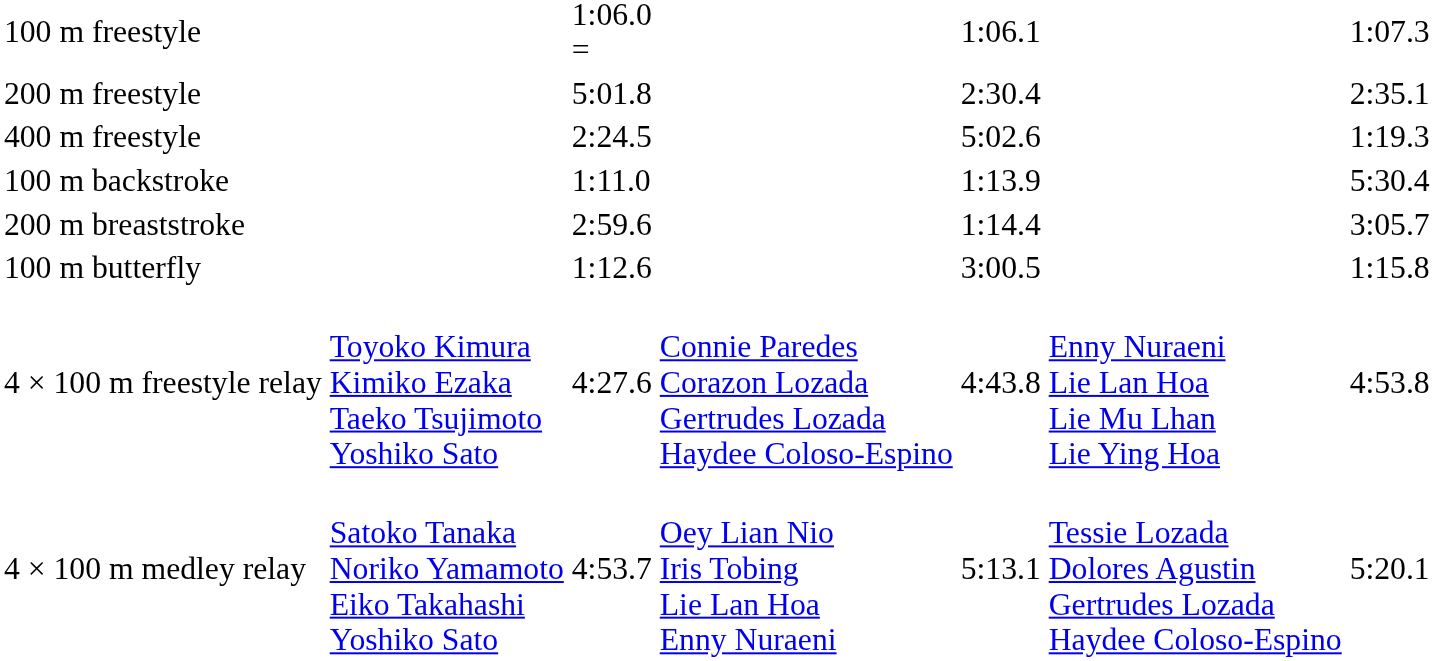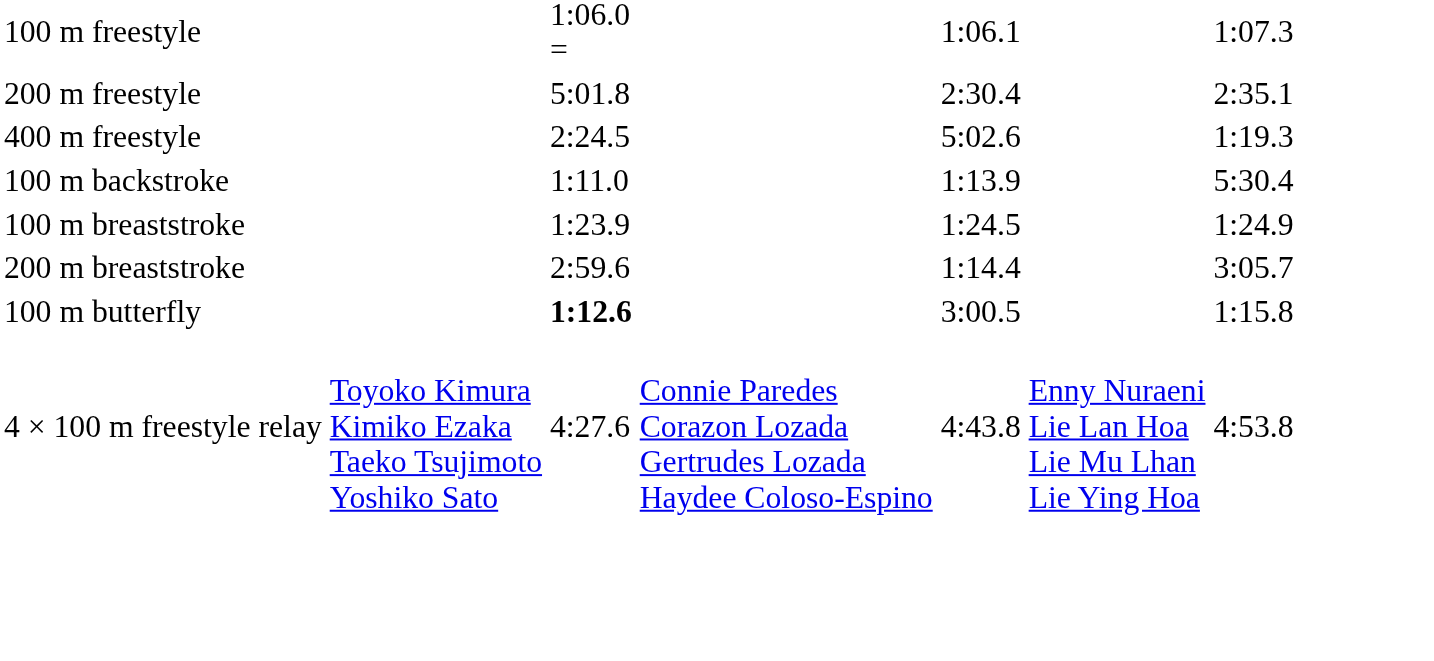 <table>
 <tr>
 <td>100 m freestyle<br></td>
 <td></td>
 <td>1:06.0<br>=</td>
 <td></td>
 <td>1:06.1</td>
 <td></td>
 <td>1:07.3</td>
 </tr>
 <tr>
 <td>200 m freestyle<br></td>
 <td></td>
 <td>5:01.8<br></td>
 <td></td>
 <td>2:30.4</td>
 <td></td>
 <td>2:35.1</td>
 </tr>
 <tr>
 <td>400 m freestyle<br></td>
 <td></td>
 <td>2:24.5<br></td>
 <td></td>
 <td>5:02.6</td>
 <td></td>
 <td>1:19.3</td>
 </tr>
 <tr>
 <td>100 m backstroke<br></td>
 <td></td>
 <td>1:11.0<br></td>
 <td></td>
 <td>1:13.9</td>
 <td></td>
 <td>5:30.4</td>
 </tr>
 <tr>
+<td>100 m breaststroke<br></td>
+<td></td>
+<td>1:23.9<br></td>
+<td></td>
+<td>1:24.5</td>
+<td></td>
+<td>1:24.9</td>
+</tr>
+<tr>
 <td>200 m breaststroke<br></td>
 <td></td>
 <td>2:59.6</td>
 <td></td>
 <td>1:14.4</td>
 <td></td>
 <td>3:05.7</td>
 </tr>
 <tr>
 <td>100 m butterfly<br></td>
 <td></td>
-<td>1:12.6<br></td>
+<td><strong>1:12.6<br></strong></td>
 <td></td>
 <td>3:00.5</td>
 <td></td>
 <td>1:15.8</td>
 </tr>
 <tr>
 <td>4 × 100 m freestyle relay<br></td>
 <td><br><a href='#'>Toyoko Kimura</a><br><a href='#'>Kimiko Ezaka</a><br><a href='#'>Taeko Tsujimoto</a><br><a href='#'>Yoshiko Sato</a></td>
 <td>4:27.6</td>
 <td><br><a href='#'>Connie Paredes</a><br><a href='#'>Corazon Lozada</a><br><a href='#'>Gertrudes Lozada</a><br><a href='#'>Haydee Coloso-Espino</a></td>
 <td>4:43.8</td>
 <td><br><a href='#'>Enny Nuraeni</a><br><a href='#'>Lie Lan Hoa</a><br><a href='#'>Lie Mu Lhan</a><br><a href='#'>Lie Ying Hoa</a></td>
 <td>4:53.8</td>
 </tr>
-<tr>
-<td>4 × 100 m medley relay<br></td>
-<td><br><a href='#'>Satoko Tanaka</a><br><a href='#'>Noriko Yamamoto</a><br><a href='#'>Eiko Takahashi</a><br><a href='#'>Yoshiko Sato</a></td>
-<td>4:53.7<br></td>
-<td><br><a href='#'>Oey Lian Nio</a><br><a href='#'>Iris Tobing</a><br><a href='#'>Lie Lan Hoa</a><br><a href='#'>Enny Nuraeni</a></td>
-<td>5:13.1</td>
-<td><br><a href='#'>Tessie Lozada</a><br><a href='#'>Dolores Agustin</a><br><a href='#'>Gertrudes Lozada</a><br><a href='#'>Haydee Coloso-Espino</a></td>
-<td>5:20.1</td>
-</tr>
 </table>
